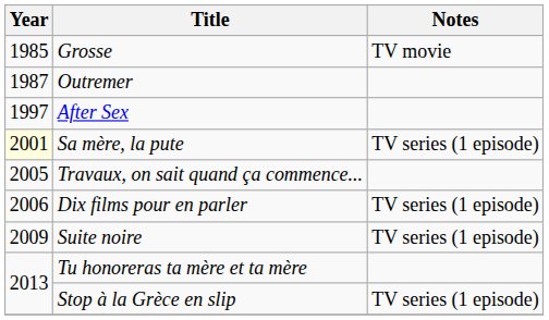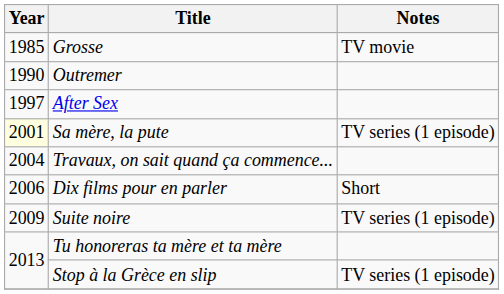 <table class="wikitable sortable">
 <tr>
 <th>Year</th>
 <th>Title</th>
 <th>Notes</th>
 </tr>
 <tr>
 <td>1985</td>
 <td><em>Grosse</em></td>
 <td>TV movie</td>
 </tr>
 <tr>
-<td>1987</td>
+<td>1990</td>
 <td><em>Outremer</em></td>
 <td></td>
 </tr>
 <tr>
 <td>1997</td>
 <td><em><a href='#'>After Sex</a></em></td>
 <td></td>
 </tr>
 <tr>
 <td style="background: lightyellow;">2001</td>
 <td><em>Sa mère, la pute</em></td>
 <td>TV series (1 episode)</td>
 </tr>
 <tr>
-<td>2005</td>
+<td>2004</td>
 <td><em>Travaux, on sait quand ça commence...</em></td>
 <td></td>
 </tr>
 <tr>
 <td>2006</td>
 <td><em>Dix films pour en parler</em></td>
-<td>TV series (1 episode)</td>
+<td>Short</td>
 </tr>
 <tr>
 <td>2009</td>
 <td><em>Suite noire</em></td>
 <td>TV series (1 episode)</td>
 </tr>
 <tr>
 <td rowspan=2>2013</td>
 <td><em>Tu honoreras ta mère et ta mère</em></td>
 <td></td>
 </tr>
 <tr>
 <td><em>Stop à la Grèce en slip</em></td>
 <td>TV series (1 episode)</td>
 </tr>
 <tr>
 </tr>
 </table>
